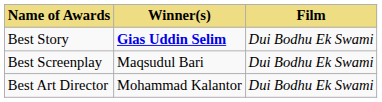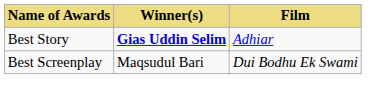 <table class="wikitable sortable collapsible">
 <tr>
 <th style="background:#EEDD82;">Name of Awards</th>
 <th style="background:#EEDD82;">Winner(s)</th>
 <th style="background:#EEDD82;">Film</th>
 </tr>
 <tr>
 <td>Best Story</td>
 <td><strong><a href='#'>Gias Uddin Selim</a></strong></td>
-<td><em>Dui Bodhu Ek Swami</em></td>
+<td><em><a href='#'>Adhiar</a></em></td>
 </tr>
 <tr>
 <td>Best Screenplay</td>
 <td>Maqsudul Bari</td>
 <td><em>Dui Bodhu Ek Swami</em></td>
 </tr>
-<tr>
-<td>Best Art Director</td>
-<td>Mohammad Kalantor</td>
-<td><em>Dui Bodhu Ek Swami</em></td>
-</tr>
 </table>
